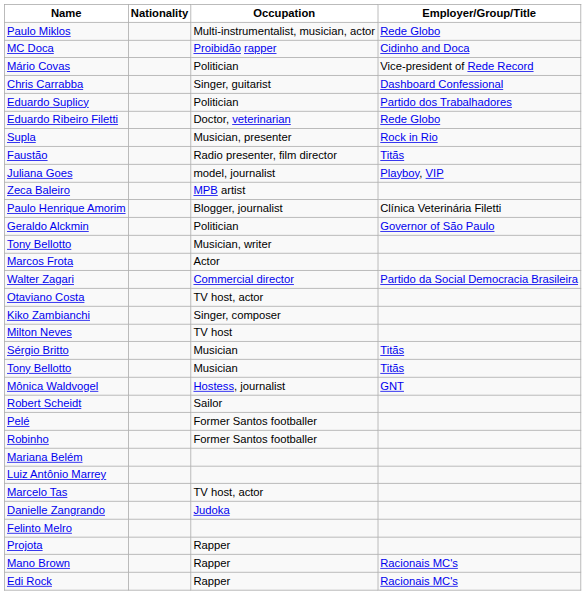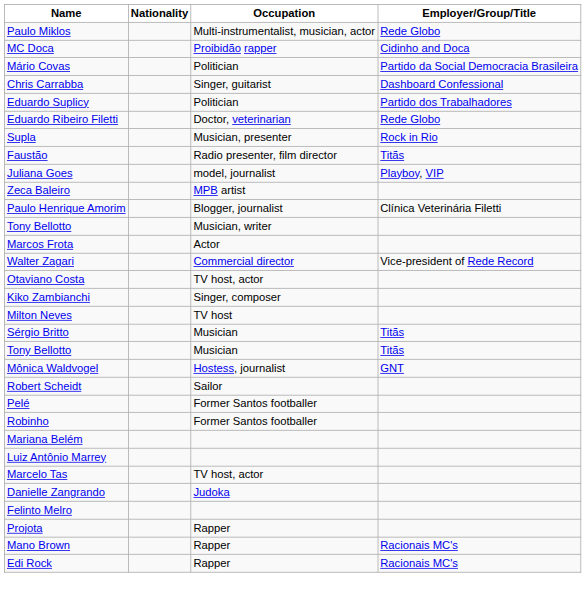 <table class="wikitable" style="font-size: 90%; text-align:left">
 <tr>
 <th style="background-color:white">Name</th>
 <th style="background-color:white">Nationality</th>
 <th style="background-color:white">Occupation</th>
 <th style="background-color:white">Employer/Group/Title</th>
 </tr>
 <tr>
 <td><a href='#'>Paulo Miklos</a></td>
 <td></td>
 <td>Multi-instrumentalist, musician, actor</td>
 <td><a href='#'>Rede Globo</a></td>
 </tr>
 <tr>
 <td><a href='#'>MC Doca</a></td>
 <td></td>
 <td><a href='#'>Proibidão</a> <a href='#'>rapper</a></td>
 <td><a href='#'>Cidinho and Doca</a></td>
 </tr>
 <tr>
 <td><a href='#'>Mário Covas</a></td>
 <td></td>
 <td>Politician</td>
-<td>Vice-president of <a href='#'>Rede Record</a></td>
+<td><a href='#'>Partido da Social Democracia Brasileira</a></td>
 </tr>
 <tr>
 <td><a href='#'>Chris Carrabba</a></td>
 <td></td>
 <td>Singer, guitarist</td>
 <td><a href='#'>Dashboard Confessional</a></td>
 </tr>
 <tr>
 <td><a href='#'>Eduardo Suplicy</a></td>
 <td></td>
 <td>Politician</td>
 <td><a href='#'>Partido dos Trabalhadores</a></td>
 </tr>
 <tr>
 <td><a href='#'>Eduardo Ribeiro Filetti</a></td>
 <td></td>
 <td>Doctor, <a href='#'>veterinarian</a></td>
 <td><a href='#'>Rede Globo</a></td>
 </tr>
 <tr>
 <td><a href='#'>Supla</a></td>
 <td></td>
 <td>Musician, presenter</td>
 <td><a href='#'>Rock in Rio</a></td>
 </tr>
 <tr>
 <td><a href='#'>Faustão</a></td>
 <td></td>
 <td>Radio presenter, film director</td>
 <td><a href='#'>Titãs</a></td>
 </tr>
 <tr>
 <td><a href='#'>Juliana Goes</a></td>
 <td></td>
 <td>model, journalist</td>
 <td><a href='#'>Playboy</a>, <a href='#'>VIP</a></td>
 </tr>
 <tr>
 <td><a href='#'>Zeca Baleiro</a></td>
 <td></td>
 <td><a href='#'>MPB</a> artist</td>
 <td></td>
 </tr>
 <tr>
 <td><a href='#'>Paulo Henrique Amorim</a></td>
 <td></td>
 <td>Blogger, journalist</td>
 <td>Clínica Veterinária Filetti</td>
 </tr>
 <tr>
-<td><a href='#'>Geraldo Alckmin</a></td>
-<td></td>
-<td>Politician</td>
-<td><a href='#'>Governor of São Paulo</a></td>
-</tr>
-<tr>
 <td><a href='#'>Tony Bellotto</a></td>
 <td></td>
 <td>Musician, writer</td>
 <td></td>
 </tr>
 <tr>
 <td><a href='#'>Marcos Frota</a></td>
 <td></td>
 <td>Actor</td>
 <td></td>
 </tr>
 <tr>
 <td><a href='#'>Walter Zagari</a></td>
 <td></td>
 <td><a href='#'>Commercial director</a></td>
-<td><a href='#'>Partido da Social Democracia Brasileira</a></td>
+<td>Vice-president of <a href='#'>Rede Record</a></td>
 </tr>
 <tr>
 <td><a href='#'>Otaviano Costa</a></td>
 <td></td>
 <td>TV host, actor</td>
 <td></td>
 </tr>
 <tr>
 <td><a href='#'>Kiko Zambianchi</a></td>
 <td></td>
 <td>Singer, composer</td>
 <td></td>
 </tr>
 <tr>
 <td><a href='#'>Milton Neves</a></td>
 <td></td>
 <td>TV host</td>
 <td></td>
 </tr>
 <tr>
 <td><a href='#'>Sérgio Britto</a></td>
 <td></td>
 <td>Musician</td>
 <td><a href='#'>Titãs</a></td>
 </tr>
 <tr>
 <td><a href='#'>Tony Bellotto</a></td>
 <td></td>
 <td>Musician</td>
 <td><a href='#'>Titãs</a></td>
 </tr>
 <tr>
 <td><a href='#'>Mônica Waldvogel</a></td>
 <td></td>
 <td><a href='#'>Hostess</a>, journalist</td>
 <td><a href='#'>GNT</a></td>
 </tr>
 <tr>
 <td><a href='#'>Robert Scheidt</a></td>
 <td></td>
 <td>Sailor</td>
 <td></td>
 </tr>
 <tr>
 <td><a href='#'>Pelé</a></td>
 <td></td>
 <td>Former Santos footballer</td>
 <td></td>
 </tr>
 <tr>
 <td><a href='#'>Robinho</a></td>
 <td></td>
 <td>Former Santos footballer</td>
 <td></td>
 </tr>
 <tr>
 <td><a href='#'>Mariana Belém</a></td>
 <td></td>
 <td></td>
 <td></td>
 </tr>
 <tr>
 <td><a href='#'>Luiz Antônio Marrey</a></td>
 <td></td>
 <td></td>
 <td></td>
 </tr>
 <tr>
 <td><a href='#'>Marcelo Tas</a></td>
 <td></td>
 <td>TV host, actor</td>
 <td></td>
 </tr>
 <tr>
 <td><a href='#'>Danielle Zangrando</a></td>
 <td></td>
 <td><a href='#'>Judoka</a></td>
 <td></td>
 </tr>
 <tr>
 <td><a href='#'>Felinto Melro</a></td>
 <td></td>
 <td></td>
 <td></td>
 </tr>
 <tr>
 <td><a href='#'>Projota</a></td>
 <td></td>
 <td>Rapper</td>
 <td></td>
 </tr>
 <tr>
 <td><a href='#'>Mano Brown</a></td>
 <td></td>
 <td>Rapper</td>
 <td><a href='#'>Racionais MC's</a></td>
 </tr>
 <tr>
 <td><a href='#'>Edi Rock</a></td>
 <td></td>
 <td>Rapper</td>
 <td><a href='#'>Racionais MC's</a></td>
 </tr>
 </table>
